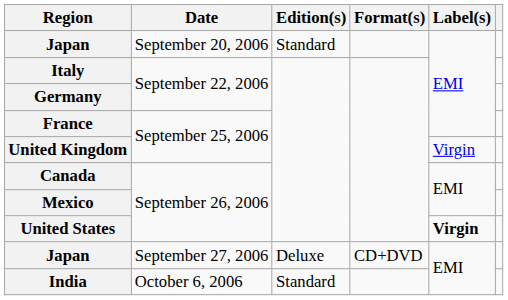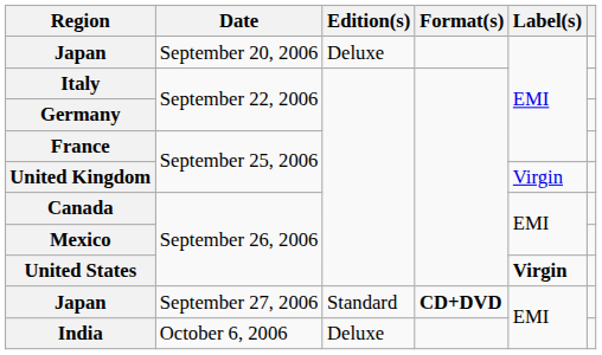 <table class="wikitable sortable plainrowheaders">
 <tr>
 <th scope="col">Region</th>
 <th scope="col">Date</th>
 <th scope="col">Edition(s)</th>
 <th scope="col">Format(s)</th>
 <th scope="col">Label(s)</th>
 <th scope="col"></th>
 </tr>
 <tr>
 <th scope="row">Japan</th>
 <td>September 20, 2006</td>
-<td>Standard</td>
+<td>Deluxe</td>
 <td></td>
 <td rowspan="4"><a href='#'>EMI</a></td>
 <td style="text-align:center;"></td>
 </tr>
 <tr>
 <th scope="row">Italy</th>
 <td rowspan=2>September 22, 2006</td>
 <td rowspan="7"></td>
 <td rowspan="7"></td>
 <td style="text-align:center;"></td>
 </tr>
 <tr>
 <th scope="row">Germany</th>
 <td style="text-align:center;"></td>
 </tr>
 <tr>
 <th scope="row">France</th>
 <td rowspan="2">September 25, 2006</td>
 <td align="center"></td>
 </tr>
 <tr>
 <th scope="row">United Kingdom</th>
 <td><a href='#'>Virgin</a></td>
 <td style="text-align:center;"></td>
 </tr>
 <tr>
 <th scope="row">Canada</th>
 <td rowspan="3">September 26, 2006</td>
 <td rowspan="2">EMI</td>
 <td style="text-align:center;"></td>
 </tr>
 <tr>
 <th scope="row">Mexico</th>
 <td style="text-align:center;"></td>
 </tr>
 <tr>
 <th scope="row">United States</th>
 <td><strong>Virgin</strong></td>
 <td style="text-align:center;"></td>
 </tr>
 <tr>
 <th scope="row">Japan</th>
 <td>September 27, 2006</td>
-<td>Deluxe</td>
-<td>CD+DVD</td>
+<td>Standard</td>
+<td><strong>CD+DVD</strong></td>
 <td rowspan="2">EMI</td>
 <td align="center"></td>
 </tr>
 <tr>
 <th scope="row">India</th>
 <td>October 6, 2006</td>
-<td>Standard</td>
+<td>Deluxe</td>
 <td></td>
 <td style="text-align:center;"></td>
 </tr>
 </table>
